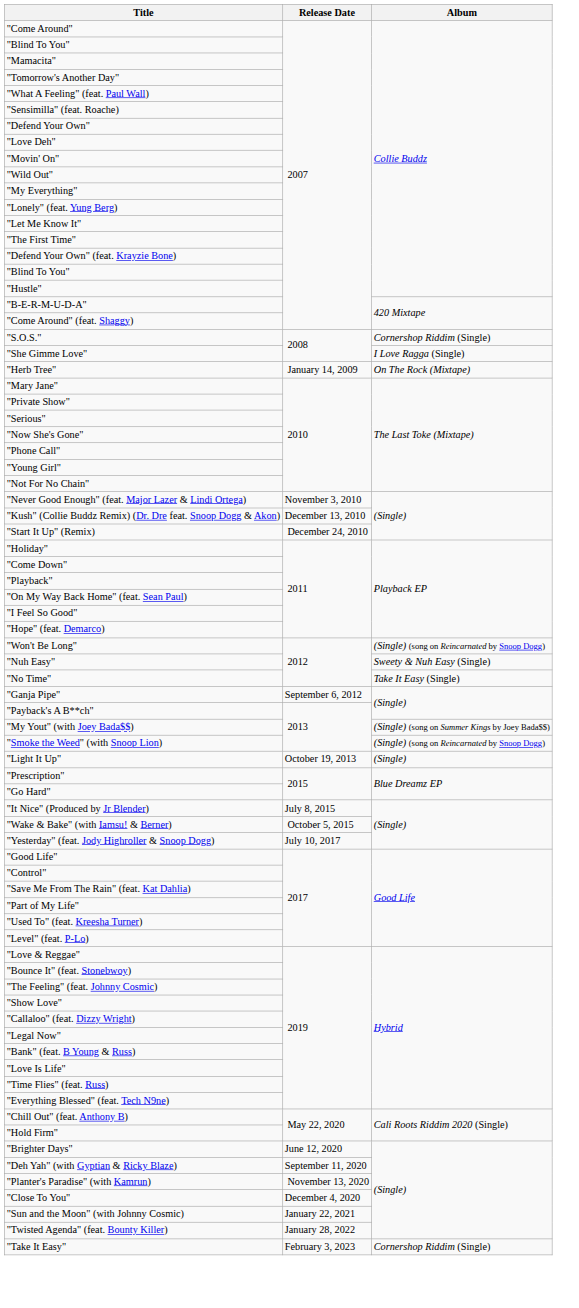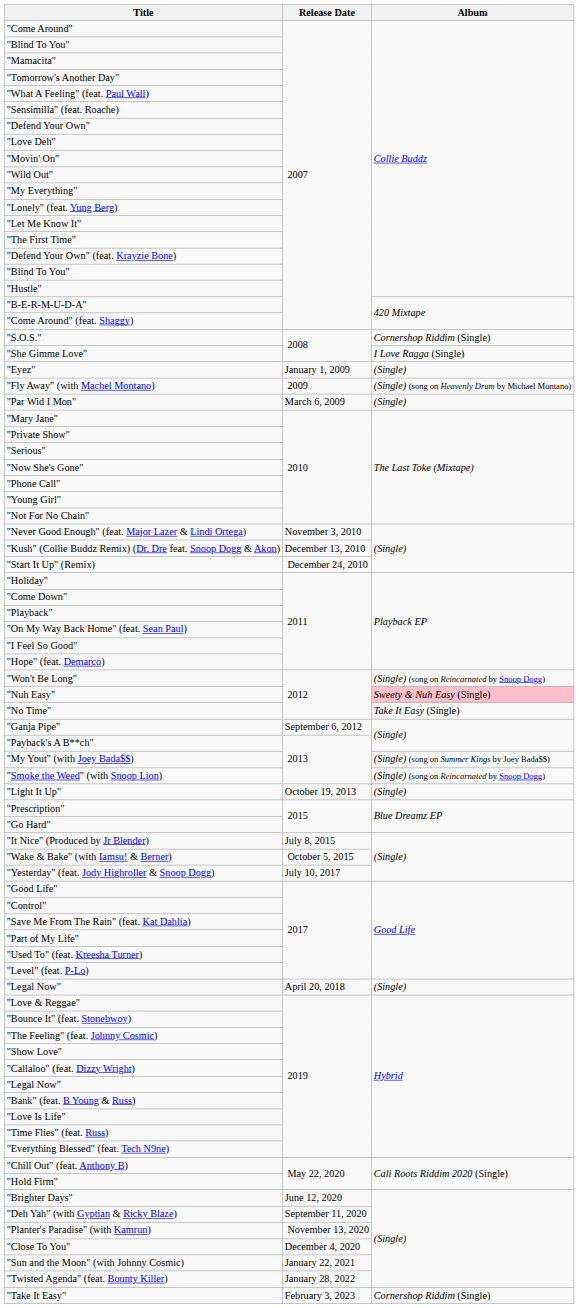 <table class="wikitable">
 <tr>
 <th>Title</th>
 <th>Release Date</th>
 <th>Album</th>
 </tr>
 <tr>
 <td>"Come Around"</td>
 <td rowspan="19"> 2007</td>
 <td rowspan="17"><em><a href='#'>Collie Buddz</a></em></td>
 </tr>
 <tr>
 <td>"Blind To You"</td>
 </tr>
 <tr>
 <td>"Mamacita"</td>
 </tr>
 <tr>
 <td>"Tomorrow's Another Day"</td>
 </tr>
 <tr>
 <td>"What A Feeling" (feat. <a href='#'>Paul Wall</a>)</td>
 </tr>
 <tr>
 <td>"Sensimilla" (feat. Roache)</td>
 </tr>
 <tr>
 <td>"Defend Your Own"</td>
 </tr>
 <tr>
 <td>"Love Deh"</td>
 </tr>
 <tr>
 <td>"Movin' On"</td>
 </tr>
 <tr>
 <td>"Wild Out"</td>
 </tr>
 <tr>
 <td>"My Everything"</td>
 </tr>
 <tr>
 <td>"Lonely" (feat. <a href='#'>Yung Berg</a>)</td>
 </tr>
 <tr>
 <td>"Let Me Know It"</td>
 </tr>
 <tr>
 <td>"The First Time"</td>
 </tr>
 <tr>
 <td>"Defend Your Own" (feat. <a href='#'>Krayzie Bone</a>)</td>
 </tr>
 <tr>
 <td>"Blind To You"</td>
 </tr>
 <tr>
 <td>"Hustle"</td>
 </tr>
 <tr>
 <td>"B-E-R-M-U-D-A"</td>
 <td rowspan="2"><em>420 Mixtape</em></td>
 </tr>
 <tr>
 <td>"Come Around" (feat. <a href='#'>Shaggy</a>)</td>
 </tr>
 <tr>
 <td>"S.O.S."</td>
 <td rowspan="2"> 2008</td>
 <td><em>Cornershop Riddim</em> (Single)</td>
 </tr>
 <tr>
 <td>"She Gimme Love"</td>
 <td><em>I Love Ragga</em> (Single)</td>
 </tr>
 <tr>
-<td>"Herb Tree"</td>
-<td> January 14, 2009</td>
-<td><em>On The Rock (Mixtape)</em></td>
+<td>"Eyez"</td>
+<td>January 1, 2009</td>
+<td><em>(Single)</em></td>
+</tr>
+<tr>
+<td>"Fly Away" (with <a href='#'>Machel Montano</a>)</td>
+<td> 2009</td>
+<td><em>(Single)</em> <small>(song on <em>Heavenly Drum</em> by Michael Montano)</small></td>
+</tr>
+<tr>
+<td>"Par Wid I Mon"</td>
+<td>March 6, 2009</td>
+<td><em>(Single)</em></td>
 </tr>
 <tr>
 <td>"Mary Jane"</td>
 <td rowspan="7"> 2010</td>
 <td rowspan="7"><em>The Last Toke (Mixtape)</em></td>
 </tr>
 <tr>
 <td>"Private Show"</td>
 </tr>
 <tr>
 <td>"Serious"</td>
 </tr>
 <tr>
 <td>"Now She's Gone"</td>
 </tr>
 <tr>
 <td>"Phone Call"</td>
 </tr>
 <tr>
 <td>"Young Girl"</td>
 </tr>
 <tr>
 <td>"Not For No Chain"</td>
 </tr>
 <tr>
 <td>"Never Good Enough" (feat. <a href='#'>Major Lazer</a> & <a href='#'>Lindi Ortega</a>)</td>
 <td>November 3, 2010</td>
 <td rowspan="3"><em>(Single)</em></td>
 </tr>
 <tr>
 <td>"Kush" (Collie Buddz Remix) (<a href='#'>Dr. Dre</a> feat. <a href='#'>Snoop Dogg</a> & <a href='#'>Akon</a>)</td>
 <td>December 13, 2010</td>
 </tr>
 <tr>
 <td>"Start It Up" (Remix)</td>
 <td> December 24, 2010</td>
 </tr>
 <tr>
 <td>"Holiday"</td>
 <td rowspan="6"> 2011</td>
 <td rowspan="6"><em>Playback EP</em></td>
 </tr>
 <tr>
 <td>"Come Down"</td>
 </tr>
 <tr>
 <td>"Playback"</td>
 </tr>
 <tr>
 <td>"On My Way Back Home" (feat. <a href='#'>Sean Paul</a>)</td>
 </tr>
 <tr>
 <td>"I Feel So Good"</td>
 </tr>
 <tr>
 <td>"Hope" (feat. <a href='#'>Demarco</a>)</td>
 </tr>
 <tr>
 <td>"Won't Be Long"</td>
 <td rowspan="3"> 2012</td>
 <td><em>(Single)</em> <small>(song on <em>Reincarnated</em> by <a href='#'>Snoop Dogg</a>)</small></td>
 </tr>
 <tr>
 <td>"Nuh Easy"</td>
-<td><em>Sweety & Nuh Easy</em> (Single)</td>
+<td style="background: pink;"><em>Sweety & Nuh Easy</em> (Single)</td>
 </tr>
 <tr>
 <td>"No Time"</td>
 <td><em>Take It Easy</em> (Single)</td>
 </tr>
 <tr>
 <td>"Ganja Pipe"</td>
 <td>September 6, 2012</td>
 <td rowspan="2"><em>(Single)</em></td>
 </tr>
 <tr>
 <td>"Payback's A B**ch"</td>
 <td rowspan="3"> 2013</td>
 </tr>
 <tr>
 <td>"My Yout" (with <a href='#'>Joey Bada$$</a>)</td>
 <td><em>(Single)</em> <small>(song on <em>Summer Kings</em> by Joey Bada$$)</small></td>
 </tr>
 <tr>
 <td>"<a href='#'>Smoke the Weed</a>" (with <a href='#'>Snoop Lion</a>)</td>
 <td><em>(Single)</em> <small>(song on <em>Reincarnated</em> by <a href='#'>Snoop Dogg</a>)</small></td>
 </tr>
 <tr>
 <td>"Light It Up"</td>
 <td>October 19, 2013</td>
 <td><em>(Single)</em></td>
 </tr>
 <tr>
 <td>"Prescription"</td>
 <td rowspan="2"> 2015</td>
 <td rowspan="2"><em>Blue Dreamz EP</em></td>
 </tr>
 <tr>
 <td>"Go Hard"</td>
 </tr>
 <tr>
 <td>"It Nice" (Produced by <a href='#'>Jr Blender</a>)</td>
 <td>July 8, 2015</td>
 <td rowspan="3"><em>(Single)</em></td>
 </tr>
 <tr>
 <td>"Wake & Bake" (with <a href='#'>Iamsu!</a> & <a href='#'>Berner</a>)</td>
 <td> October 5, 2015</td>
 </tr>
 <tr>
 <td>"Yesterday" (feat. <a href='#'>Jody Highroller</a> & <a href='#'>Snoop Dogg</a>)</td>
 <td>July 10, 2017</td>
 </tr>
 <tr>
 <td>"Good Life"</td>
 <td rowspan="6"> 2017</td>
 <td rowspan="6"><em><a href='#'>Good Life</a></em></td>
 </tr>
 <tr>
 <td>"Control"</td>
 </tr>
 <tr>
 <td>"Save Me From The Rain" (feat. <a href='#'>Kat Dahlia</a>)</td>
 </tr>
 <tr>
 <td>"Part of My Life"</td>
 </tr>
 <tr>
 <td>"Used To" (feat. <a href='#'>Kreesha Turner</a>)</td>
 </tr>
 <tr>
 <td>"Level" (feat. <a href='#'>P-Lo</a>)</td>
+</tr>
+<tr>
+<td>"Legal Now"</td>
+<td>April 20, 2018</td>
+<td><em>(Single)</em></td>
 </tr>
 <tr>
 <td>"Love & Reggae"</td>
 <td rowspan="10"> 2019</td>
 <td rowspan="10"><em><a href='#'>Hybrid</a></em></td>
 </tr>
 <tr>
 <td>"Bounce It" (feat. <a href='#'>Stonebwoy</a>)</td>
 </tr>
 <tr>
 <td>"The Feeling" (feat. <a href='#'>Johnny Cosmic</a>)</td>
 </tr>
 <tr>
 <td>"Show Love"</td>
 </tr>
 <tr>
 <td>"Callaloo" (feat. <a href='#'>Dizzy Wright</a>)</td>
 </tr>
 <tr>
 <td>"Legal Now"</td>
 </tr>
 <tr>
 <td>"Bank" (feat. <a href='#'>B Young</a> & <a href='#'>Russ</a>)</td>
 </tr>
 <tr>
 <td>"Love Is Life"</td>
 </tr>
 <tr>
 <td>"Time Flies" (feat. <a href='#'>Russ</a>)</td>
 </tr>
 <tr>
 <td>"Everything Blessed" (feat. <a href='#'>Tech N9ne</a>)</td>
 </tr>
 <tr>
 <td>"Chill Out" (feat. <a href='#'>Anthony B</a>)</td>
 <td rowspan="2"> May 22, 2020</td>
 <td rowspan="2"><em>Cali Roots Riddim 2020</em> (Single)</td>
 </tr>
 <tr>
 <td>"Hold Firm"</td>
 </tr>
 <tr>
 <td>"Brighter Days"</td>
 <td>June 12, 2020</td>
 <td rowspan="6"><em>(Single)</em></td>
 </tr>
 <tr>
 <td>"Deh Yah" (with <a href='#'>Gyptian</a> & <a href='#'>Ricky Blaze</a>)</td>
 <td>September 11, 2020</td>
 </tr>
 <tr>
 <td>"Planter's Paradise" (with <a href='#'>Kamrun</a>)</td>
 <td> November 13, 2020</td>
 </tr>
 <tr>
 <td>"Close To You"</td>
 <td>December 4, 2020</td>
 </tr>
 <tr>
 <td>"Sun and the Moon" (with Johnny Cosmic)</td>
 <td>January 22, 2021</td>
 </tr>
 <tr>
 <td>"Twisted Agenda" (feat. <a href='#'>Bounty Killer</a>)</td>
 <td>January 28, 2022</td>
 </tr>
 <tr>
 <td>"Take It Easy"</td>
 <td>February 3, 2023</td>
 <td><em>Cornershop Riddim</em> (Single)</td>
 </tr>
 </table>
